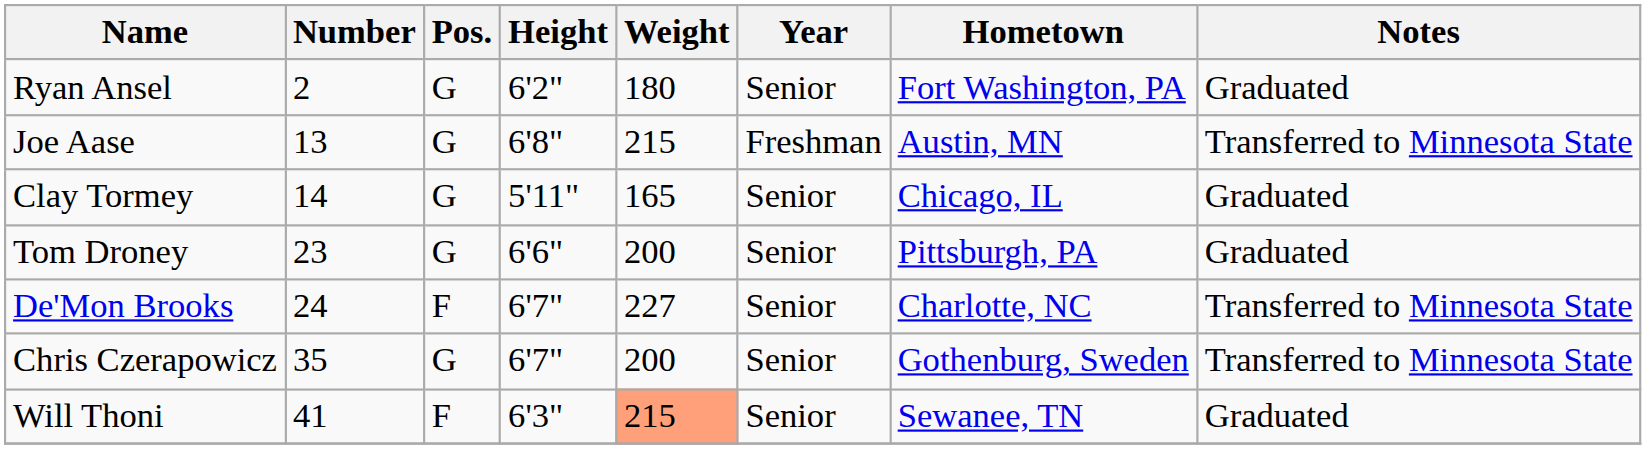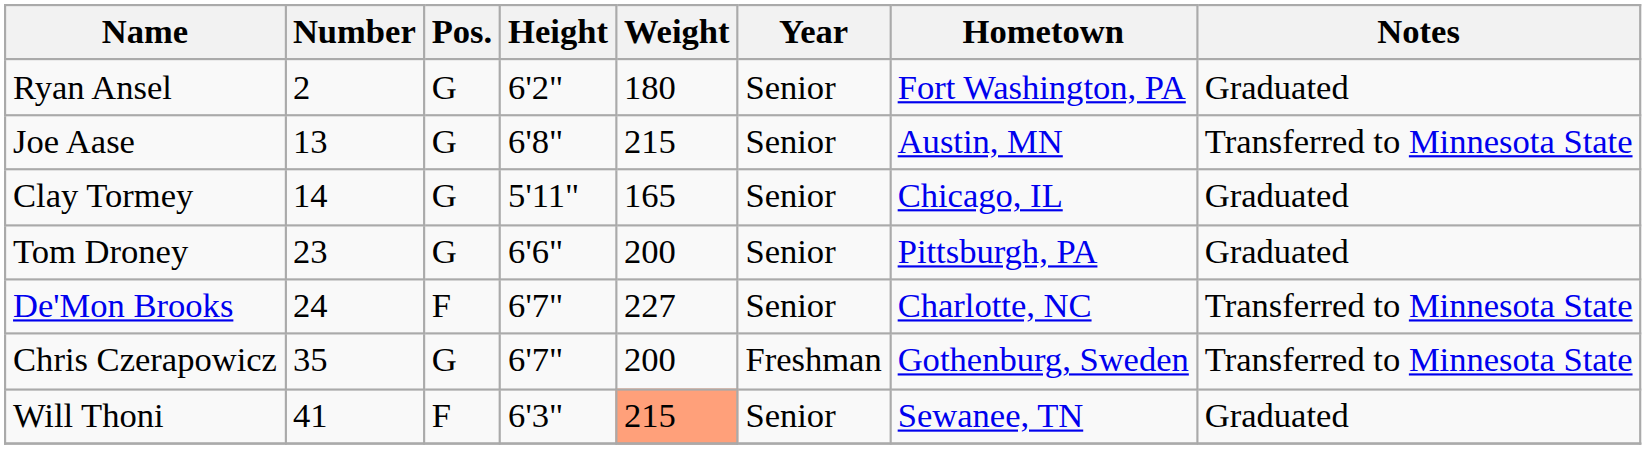 <table class="wikitable sortable" border="1">
 <tr>
 <th>Name</th>
 <th>Number</th>
 <th>Pos.</th>
 <th>Height</th>
 <th>Weight</th>
 <th>Year</th>
 <th>Hometown</th>
 <th class="unsortable">Notes</th>
 </tr>
 <tr>
 <td sortname>Ryan Ansel</td>
 <td>2</td>
 <td>G</td>
 <td>6'2"</td>
 <td>180</td>
 <td>Senior</td>
 <td><a href='#'>Fort Washington, PA</a></td>
 <td>Graduated</td>
 </tr>
 <tr>
 <td sortname>Joe Aase</td>
 <td>13</td>
 <td>G</td>
 <td>6'8"</td>
 <td>215</td>
-<td>Freshman</td>
+<td>Senior</td>
 <td><a href='#'>Austin, MN</a></td>
 <td>Transferred to <a href='#'>Minnesota State</a></td>
 </tr>
 <tr>
 <td sortname>Clay Tormey</td>
 <td>14</td>
 <td>G</td>
 <td>5'11"</td>
 <td>165</td>
 <td>Senior</td>
 <td><a href='#'>Chicago, IL</a></td>
 <td>Graduated</td>
 </tr>
 <tr>
 <td sortname>Tom Droney</td>
 <td>23</td>
 <td>G</td>
 <td>6'6"</td>
 <td>200</td>
 <td>Senior</td>
 <td><a href='#'>Pittsburgh, PA</a></td>
 <td>Graduated</td>
 </tr>
 <tr>
 <td sortname><a href='#'>De'Mon Brooks</a></td>
 <td>24</td>
 <td>F</td>
 <td>6'7"</td>
 <td>227</td>
 <td>Senior</td>
 <td><a href='#'>Charlotte, NC</a></td>
 <td>Transferred to <a href='#'>Minnesota State</a></td>
 </tr>
 <tr>
 <td sortname>Chris Czerapowicz</td>
 <td>35</td>
 <td>G</td>
 <td>6'7"</td>
 <td>200</td>
-<td>Senior</td>
+<td>Freshman</td>
 <td><a href='#'>Gothenburg, Sweden</a></td>
 <td>Transferred to <a href='#'>Minnesota State</a></td>
 </tr>
 <tr>
 <td sortname>Will Thoni</td>
 <td>41</td>
 <td>F</td>
 <td>6'3"</td>
 <td style="background: lightsalmon;">215</td>
 <td>Senior</td>
 <td><a href='#'>Sewanee, TN</a></td>
 <td>Graduated</td>
 </tr>
 <tr>
 </tr>
 </table>
